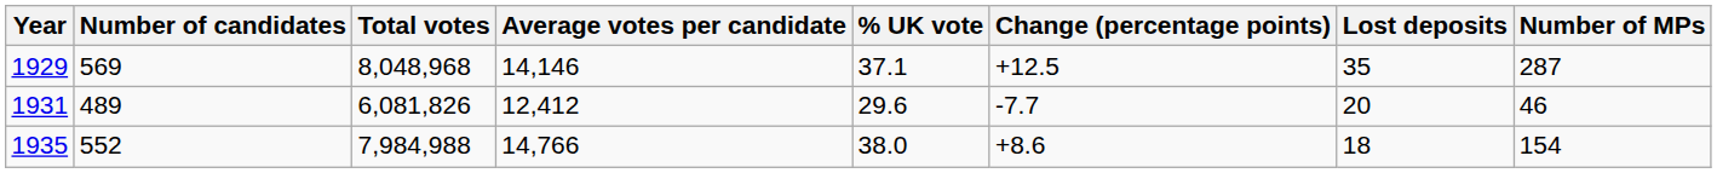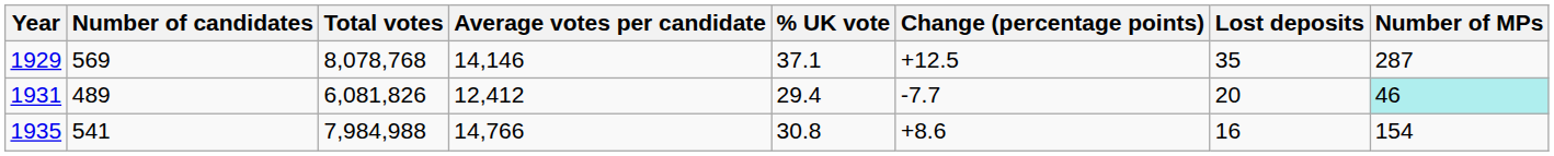 <table class="wikitable sortable">
 <tr>
 <th>Year</th>
 <th>Number of candidates</th>
 <th>Total votes</th>
 <th>Average votes per candidate</th>
 <th>% UK vote</th>
 <th>Change (percentage points)</th>
 <th>Lost deposits</th>
 <th>Number of MPs</th>
 </tr>
 <tr>
 <td><a href='#'>1929</a></td>
 <td>569</td>
-<td>8,048,968</td>
+<td>8,078,768</td>
 <td>14,146</td>
 <td>37.1</td>
 <td>+12.5</td>
 <td>35</td>
 <td>287</td>
 </tr>
 <tr>
 <td><a href='#'>1931</a></td>
 <td>489</td>
 <td>6,081,826</td>
 <td>12,412</td>
-<td>29.6</td>
+<td>29.4</td>
 <td>-7.7</td>
 <td>20</td>
-<td>46</td>
+<td style="background: paleturquoise;">46</td>
 </tr>
 <tr>
 <td><a href='#'>1935</a></td>
-<td>552</td>
+<td>541</td>
 <td>7,984,988</td>
 <td>14,766</td>
-<td>38.0</td>
+<td>30.8</td>
 <td>+8.6</td>
-<td>18</td>
+<td>16</td>
 <td>154</td>
 </tr>
 </table>
